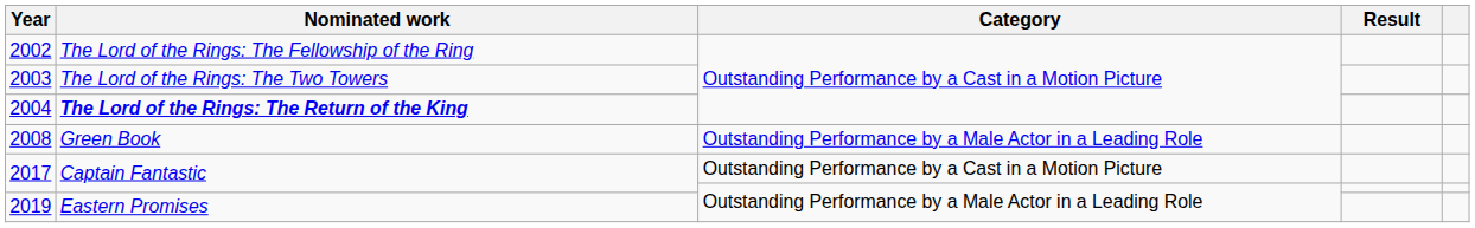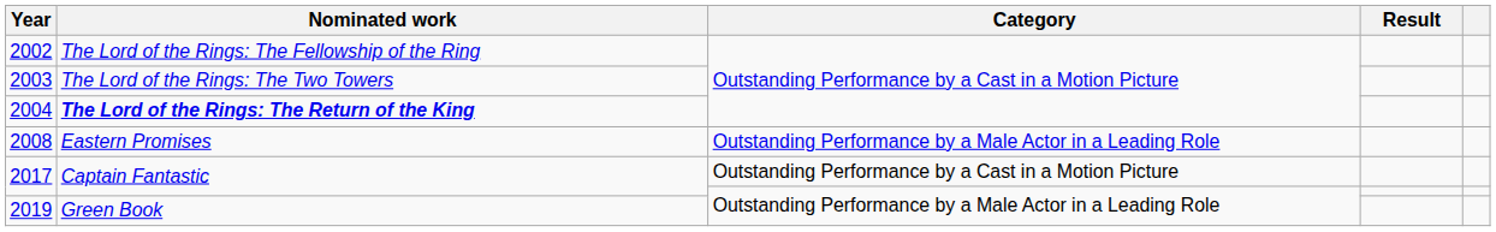 <table class="wikitable sortable">
 <tr>
 <th scope="col" style="width:1em;">Year</th>
 <th scope="col" style="width:35em;">Nominated work</th>
 <th scope="col" style="width:35em;">Category</th>
 <th scope="col" style="width:5em;">Result</th>
 <th scope="col" style="width:1em;" class="unsortable"></th>
 </tr>
 <tr>
 <td><a href='#'>2002</a></td>
 <td><em><a href='#'>The Lord of the Rings: The Fellowship of the Ring</a></em></td>
 <td rowspan="3"><a href='#'>Outstanding Performance by a Cast in a Motion Picture</a></td>
 <td></td>
 <td style="text-align:center;"></td>
 </tr>
 <tr>
 <td><a href='#'>2003</a></td>
 <td><em><a href='#'>The Lord of the Rings: The Two Towers</a></em></td>
 <td></td>
 <td style="text-align:center;"></td>
 </tr>
 <tr>
 <td><a href='#'>2004</a></td>
 <td><strong><em><a href='#'>The Lord of the Rings: The Return of the King</a></em></strong></td>
 <td></td>
 <td style="text-align:center;"></td>
 </tr>
 <tr>
 <td><a href='#'>2008</a></td>
-<td><em><a href='#'>Green Book</a></em></td>
+<td><em><a href='#'>Eastern Promises</a></em></td>
 <td><a href='#'>Outstanding Performance by a Male Actor in a Leading Role</a></td>
 <td></td>
 <td style="text-align:center;"></td>
 </tr>
 <tr>
 <td rowspan="2"><a href='#'>2017</a></td>
 <td rowspan="2"><em><a href='#'>Captain Fantastic</a></em></td>
 <td>Outstanding Performance by a Cast in a Motion Picture</td>
 <td></td>
 <td style="text-align:center;"></td>
 </tr>
 <tr>
 <td rowspan="2">Outstanding Performance by a Male Actor in a Leading Role</td>
 <td></td>
 <td></td>
 </tr>
 <tr>
 <td><a href='#'>2019</a></td>
-<td><em><a href='#'>Eastern Promises</a></em></td>
+<td><em><a href='#'>Green Book</a></em></td>
 <td></td>
 <td></td>
 </tr>
 </table>
